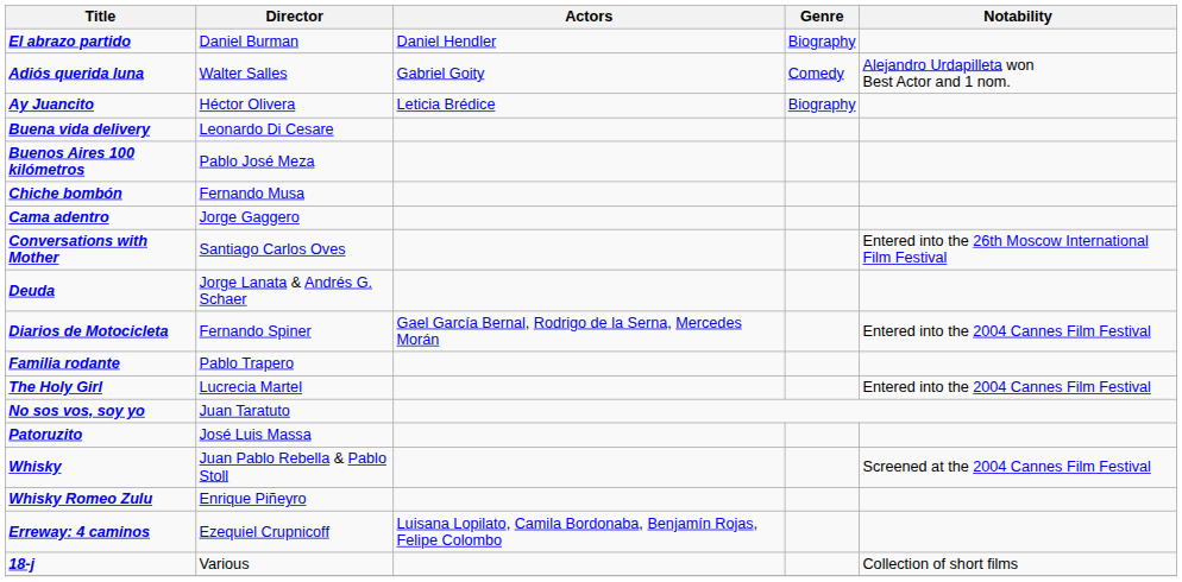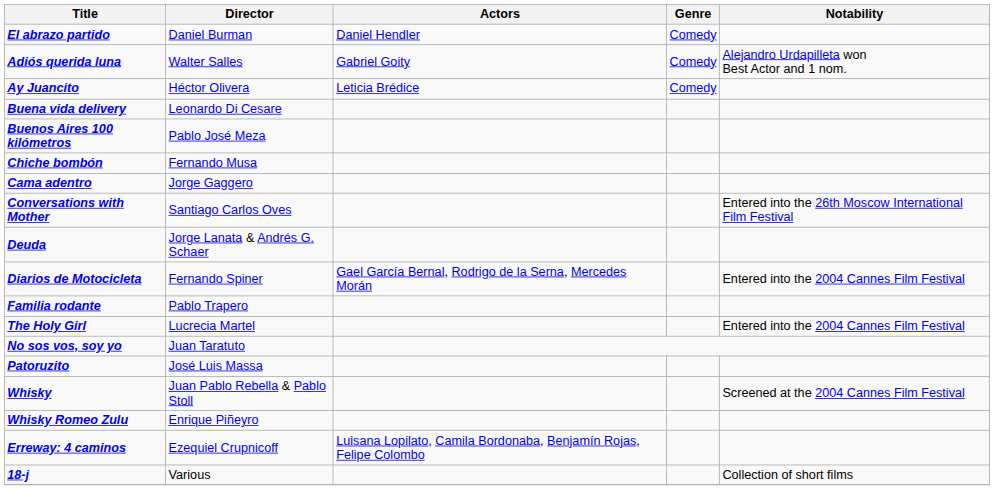 <table class="wikitable sortable">
 <tr>
 <th>Title</th>
 <th>Director</th>
 <th>Actors</th>
 <th>Genre</th>
 <th>Notability</th>
 </tr>
 <tr>
 <td><strong><em><a href='#'>El abrazo partido</a></em></strong></td>
 <td><a href='#'>Daniel Burman</a></td>
 <td><a href='#'>Daniel Hendler</a></td>
-<td><a href='#'>Biography</a></td>
+<td><a href='#'>Comedy</a></td>
 <td></td>
 </tr>
 <tr>
 <td><strong><em><a href='#'>Adiós querida luna</a></em></strong></td>
 <td><a href='#'>Walter Salles</a></td>
 <td><a href='#'>Gabriel Goity</a></td>
 <td><a href='#'>Comedy</a></td>
 <td><a href='#'>Alejandro Urdapilleta</a> won<br>Best Actor and 1 nom.</td>
 </tr>
 <tr>
 <td><strong><em><a href='#'>Ay Juancito</a></em></strong></td>
 <td><a href='#'>Héctor Olivera</a></td>
 <td><a href='#'>Leticia Brédice</a></td>
-<td><a href='#'>Biography</a></td>
+<td><a href='#'>Comedy</a></td>
 <td></td>
 </tr>
 <tr>
 <td><strong><em><a href='#'>Buena vida delivery</a></em></strong></td>
 <td><a href='#'>Leonardo Di Cesare</a></td>
 <td></td>
 <td></td>
 <td></td>
 </tr>
 <tr>
 <td><strong><em><a href='#'>Buenos Aires 100 kilómetros</a></em></strong></td>
 <td><a href='#'>Pablo José Meza</a></td>
 <td></td>
 <td></td>
 <td></td>
 </tr>
 <tr>
 <td><strong><em><a href='#'>Chiche bombón</a></em></strong></td>
 <td><a href='#'>Fernando Musa</a></td>
 <td></td>
 <td></td>
 <td></td>
 </tr>
 <tr>
 <td><strong><em><a href='#'>Cama adentro</a></em></strong></td>
 <td><a href='#'>Jorge Gaggero</a></td>
 <td></td>
 <td></td>
 <td></td>
 </tr>
 <tr>
 <td><strong><em><a href='#'>Conversations with Mother</a></em></strong></td>
 <td><a href='#'>Santiago Carlos Oves</a></td>
 <td></td>
 <td></td>
 <td>Entered into the <a href='#'>26th Moscow International Film Festival</a></td>
 </tr>
 <tr>
 <td><strong><em><a href='#'>Deuda</a></em></strong></td>
 <td><a href='#'>Jorge Lanata</a> & <a href='#'>Andrés G. Schaer</a></td>
 <td></td>
 <td></td>
 <td></td>
 </tr>
 <tr>
 <td><strong><em><a href='#'>Diarios de Motocicleta</a></em></strong></td>
 <td><a href='#'>Fernando Spiner</a></td>
 <td><a href='#'>Gael García Bernal</a>, <a href='#'>Rodrigo de la Serna</a>, <a href='#'>Mercedes Morán</a></td>
 <td></td>
 <td>Entered into the <a href='#'>2004 Cannes Film Festival</a></td>
 </tr>
 <tr>
 <td><strong><em><a href='#'>Familia rodante</a></em></strong></td>
 <td><a href='#'>Pablo Trapero</a></td>
 <td></td>
 <td></td>
 <td></td>
 </tr>
 <tr>
 <td><strong><em><a href='#'>The Holy Girl</a></em></strong></td>
 <td><a href='#'>Lucrecia Martel</a></td>
 <td></td>
 <td></td>
 <td>Entered into the <a href='#'>2004 Cannes Film Festival</a></td>
 </tr>
 <tr>
 <td><strong><em><a href='#'>No sos vos, soy yo</a></em></strong></td>
 <td><a href='#'>Juan Taratuto</a></td>
 </tr>
 <tr>
 <td><strong><em><a href='#'>Patoruzito</a></em></strong></td>
 <td><a href='#'>José Luis Massa</a></td>
 <td></td>
 <td></td>
 <td></td>
 </tr>
 <tr>
 <td><strong><em><a href='#'>Whisky</a></em></strong></td>
 <td><a href='#'>Juan Pablo Rebella</a> & <a href='#'>Pablo Stoll</a></td>
 <td></td>
 <td></td>
 <td>Screened at the <a href='#'>2004 Cannes Film Festival</a></td>
 </tr>
 <tr>
 <td><strong><em><a href='#'>Whisky Romeo Zulu</a></em></strong></td>
 <td><a href='#'>Enrique Piñeyro</a></td>
 <td></td>
 <td></td>
 <td></td>
 </tr>
 <tr>
 <td><strong><em><a href='#'>Erreway: 4 caminos</a></em></strong></td>
 <td><a href='#'>Ezequiel Crupnicoff</a></td>
 <td><a href='#'>Luisana Lopilato</a>, <a href='#'>Camila Bordonaba</a>, <a href='#'>Benjamín Rojas</a>, <a href='#'>Felipe Colombo</a></td>
 <td></td>
 <td></td>
 </tr>
 <tr>
 <td><strong><em><a href='#'>18-j</a></em></strong></td>
 <td>Various</td>
 <td></td>
 <td></td>
 <td>Collection of short films</td>
 </tr>
 <tr>
 </tr>
 </table>
